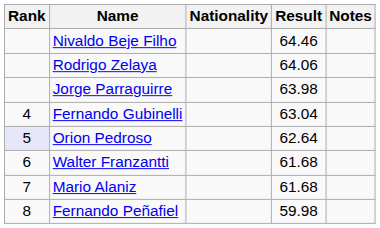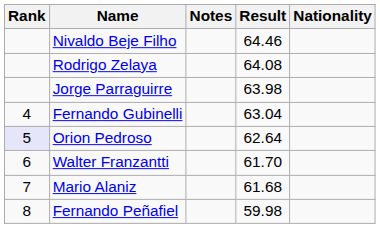 <table class="wikitable sortable" style="text-align:center">
 <tr>
 <th>Rank</th>
 <th>Name</th>
+<th>Notes</th>
+<th>Result</th>
 <th>Nationality</th>
-<th>Result</th>
-<th>Notes</th>
 </tr>
 <tr>
 <td></td>
 <td align=left><a href='#'>Nivaldo Beje Filho</a></td>
+<td></td>
+<td>64.46</td>
 <td align=left></td>
-<td>64.46</td>
-<td></td>
 </tr>
 <tr>
 <td></td>
 <td align=left><a href='#'>Rodrigo Zelaya</a></td>
+<td></td>
+<td>64.08</td>
 <td align=left></td>
-<td>64.06</td>
-<td></td>
 </tr>
 <tr>
 <td></td>
 <td align=left><a href='#'>Jorge Parraguirre</a></td>
+<td></td>
+<td>63.98</td>
 <td align=left></td>
-<td>63.98</td>
-<td></td>
 </tr>
 <tr>
 <td>4</td>
 <td align=left><a href='#'>Fernando Gubinelli</a></td>
+<td></td>
+<td>63.04</td>
 <td align=left></td>
-<td>63.04</td>
-<td></td>
 </tr>
 <tr>
 <td style="background: lavender;">5</td>
 <td align=left><a href='#'>Orion Pedroso</a></td>
+<td></td>
+<td>62.64</td>
 <td align=left></td>
-<td>62.64</td>
-<td></td>
 </tr>
 <tr>
 <td>6</td>
 <td align=left><a href='#'>Walter Franzantti</a></td>
+<td></td>
+<td>61.70</td>
 <td align=left></td>
-<td>61.68</td>
-<td></td>
 </tr>
 <tr>
 <td>7</td>
 <td align=left><a href='#'>Mario Alaniz</a></td>
+<td></td>
+<td>61.68</td>
 <td align=left></td>
-<td>61.68</td>
-<td></td>
 </tr>
 <tr>
 <td>8</td>
 <td align=left><a href='#'>Fernando Peñafiel</a></td>
+<td></td>
+<td>59.98</td>
 <td align=left></td>
-<td>59.98</td>
-<td></td>
 </tr>
 </table>
